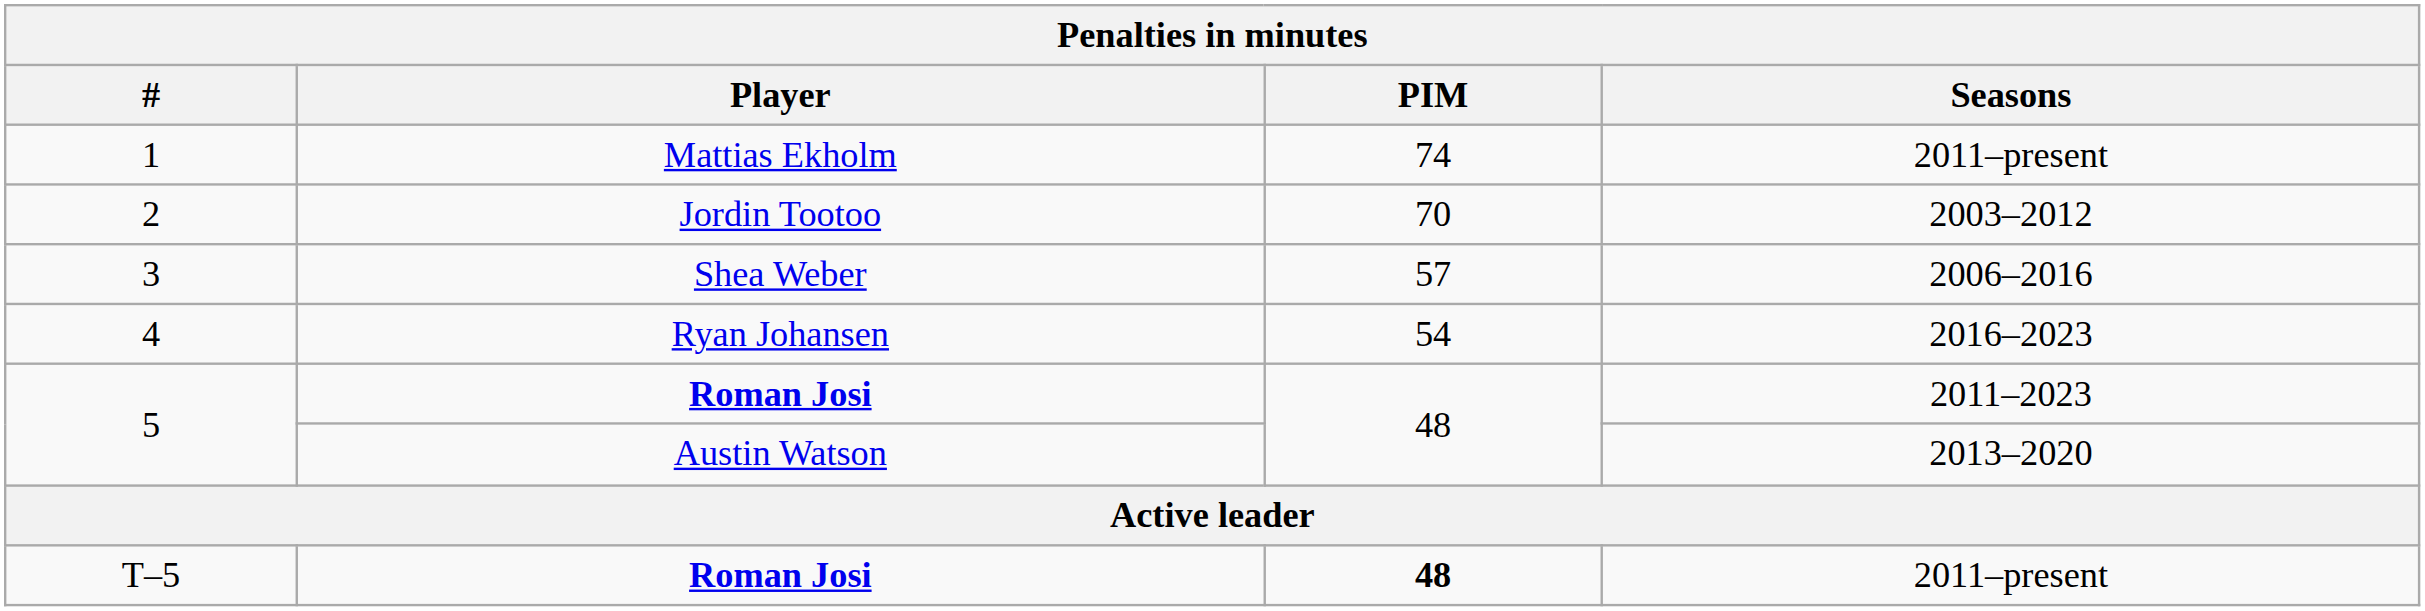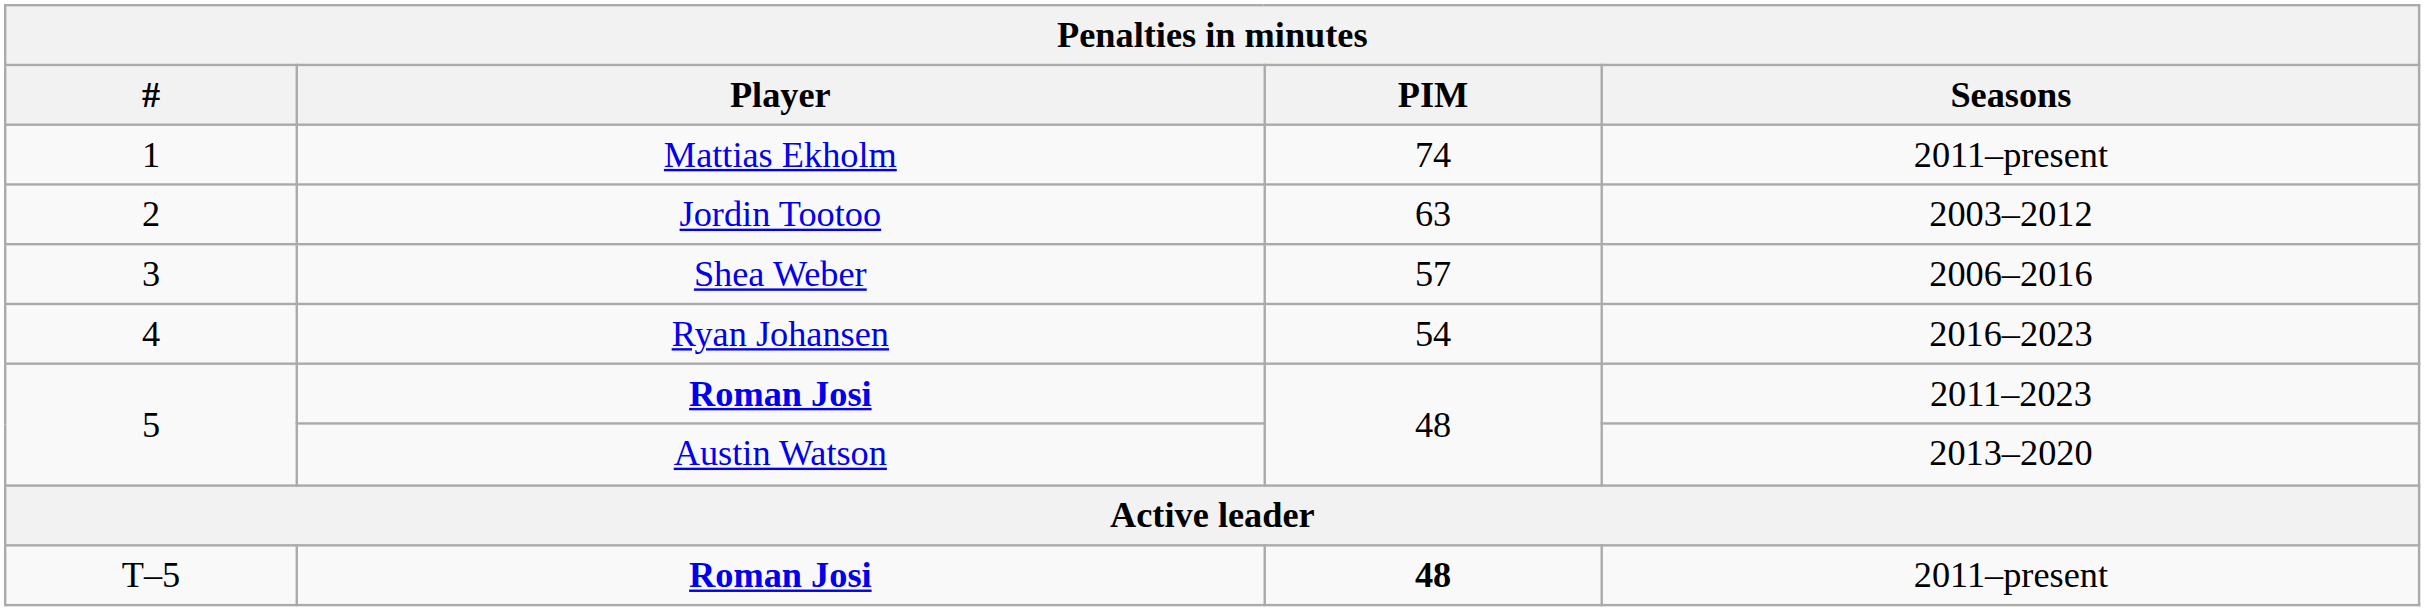 <table class="wikitable" style="text-align: center; font-size: 95%" width="80%">
 <tr>
 <th colspan="4">Penalties in minutes</th>
 </tr>
 <tr>
 <th>#</th>
 <th>Player</th>
 <th>PIM</th>
 <th>Seasons</th>
 </tr>
 <tr>
 <td>1</td>
 <td><a href='#'>Mattias Ekholm</a></td>
 <td>74</td>
 <td>2011–present</td>
 </tr>
 <tr>
 <td>2</td>
 <td><a href='#'>Jordin Tootoo</a></td>
-<td>70</td>
+<td>63</td>
 <td>2003–2012</td>
 </tr>
 <tr>
 <td>3</td>
 <td><a href='#'>Shea Weber</a></td>
 <td>57</td>
 <td>2006–2016</td>
 </tr>
 <tr>
 <td>4</td>
 <td><a href='#'>Ryan Johansen</a></td>
 <td>54</td>
 <td>2016–2023</td>
 </tr>
 <tr>
 <td rowspan="2">5</td>
 <td><strong><a href='#'>Roman Josi</a></strong></td>
 <td rowspan="2">48</td>
 <td>2011–2023</td>
 </tr>
 <tr>
 <td><a href='#'>Austin Watson</a></td>
 <td>2013–2020</td>
 </tr>
 <tr>
 <th colspan="4">Active leader</th>
 </tr>
 <tr>
 <td>T–5</td>
 <td><strong><a href='#'>Roman Josi</a></strong></td>
 <td><strong>48</strong></td>
 <td>2011–present</td>
 </tr>
 </table>
